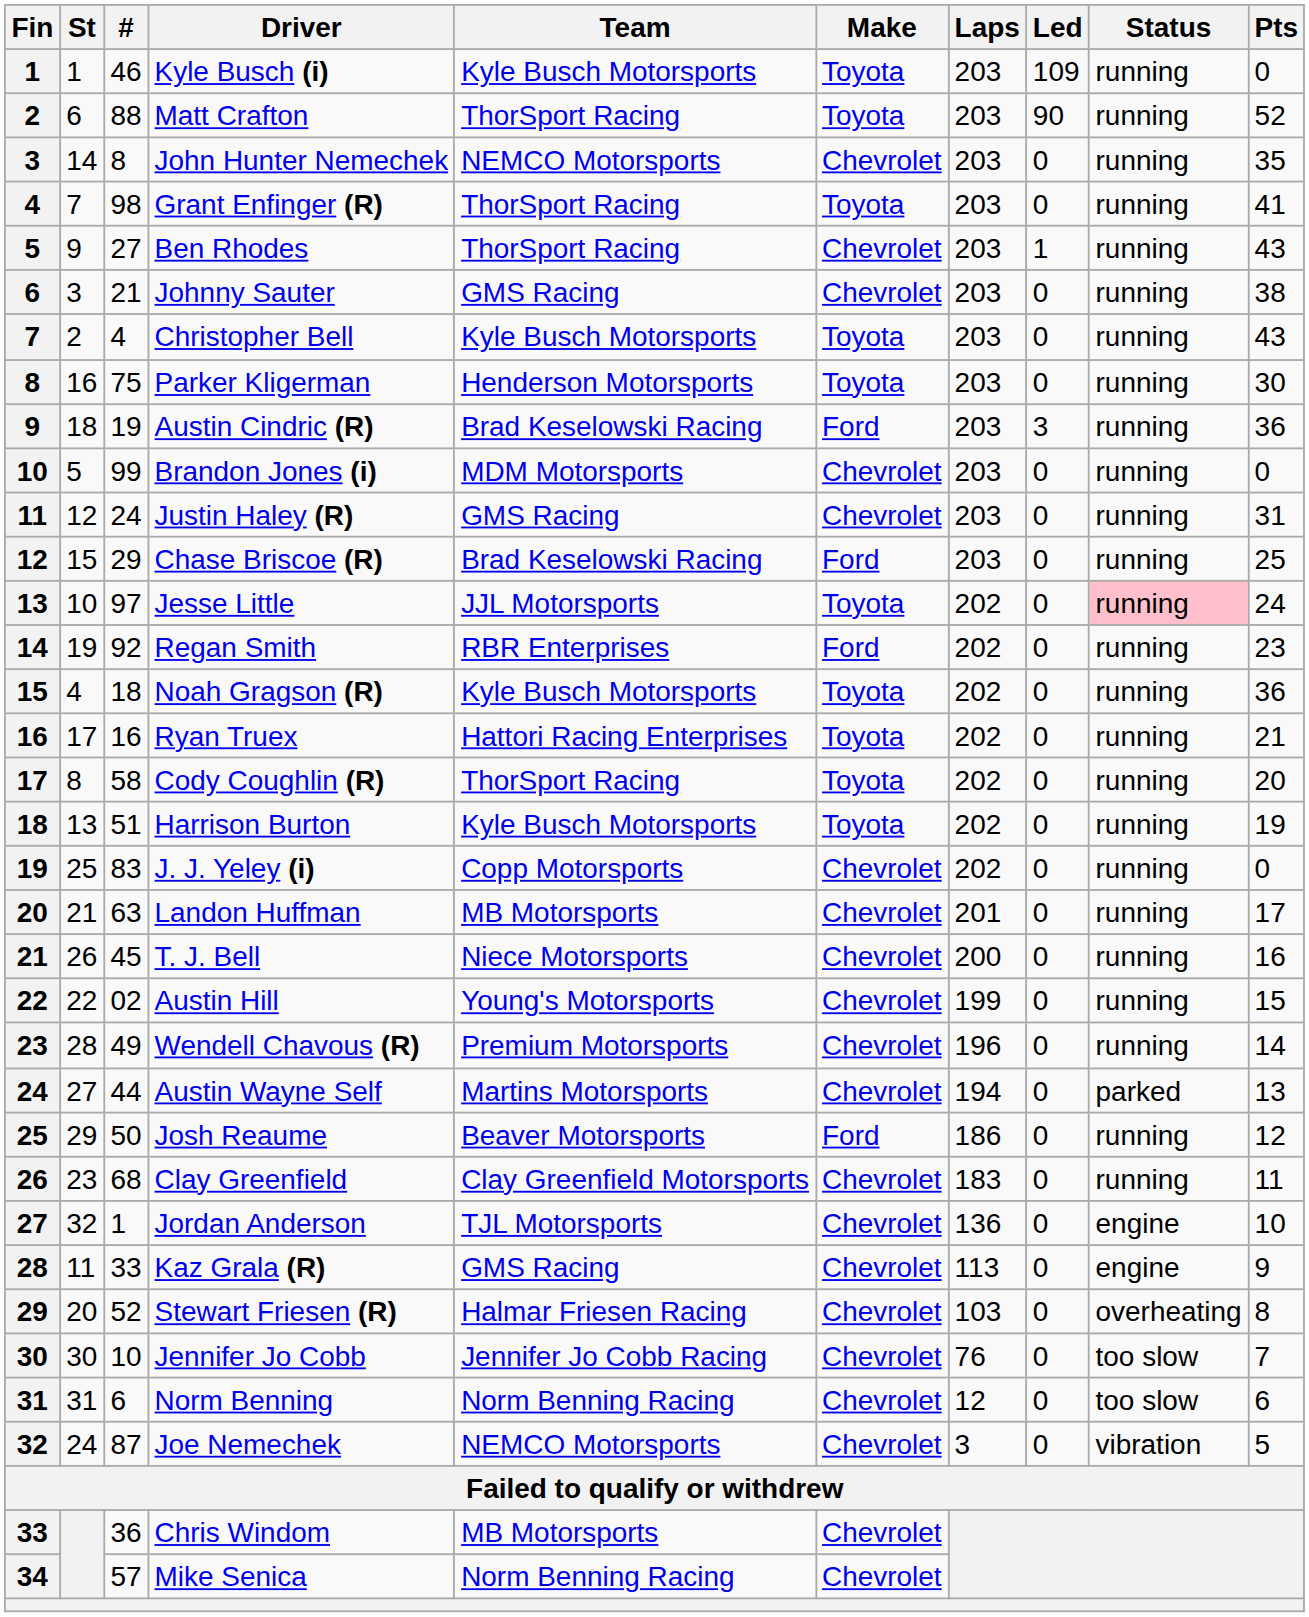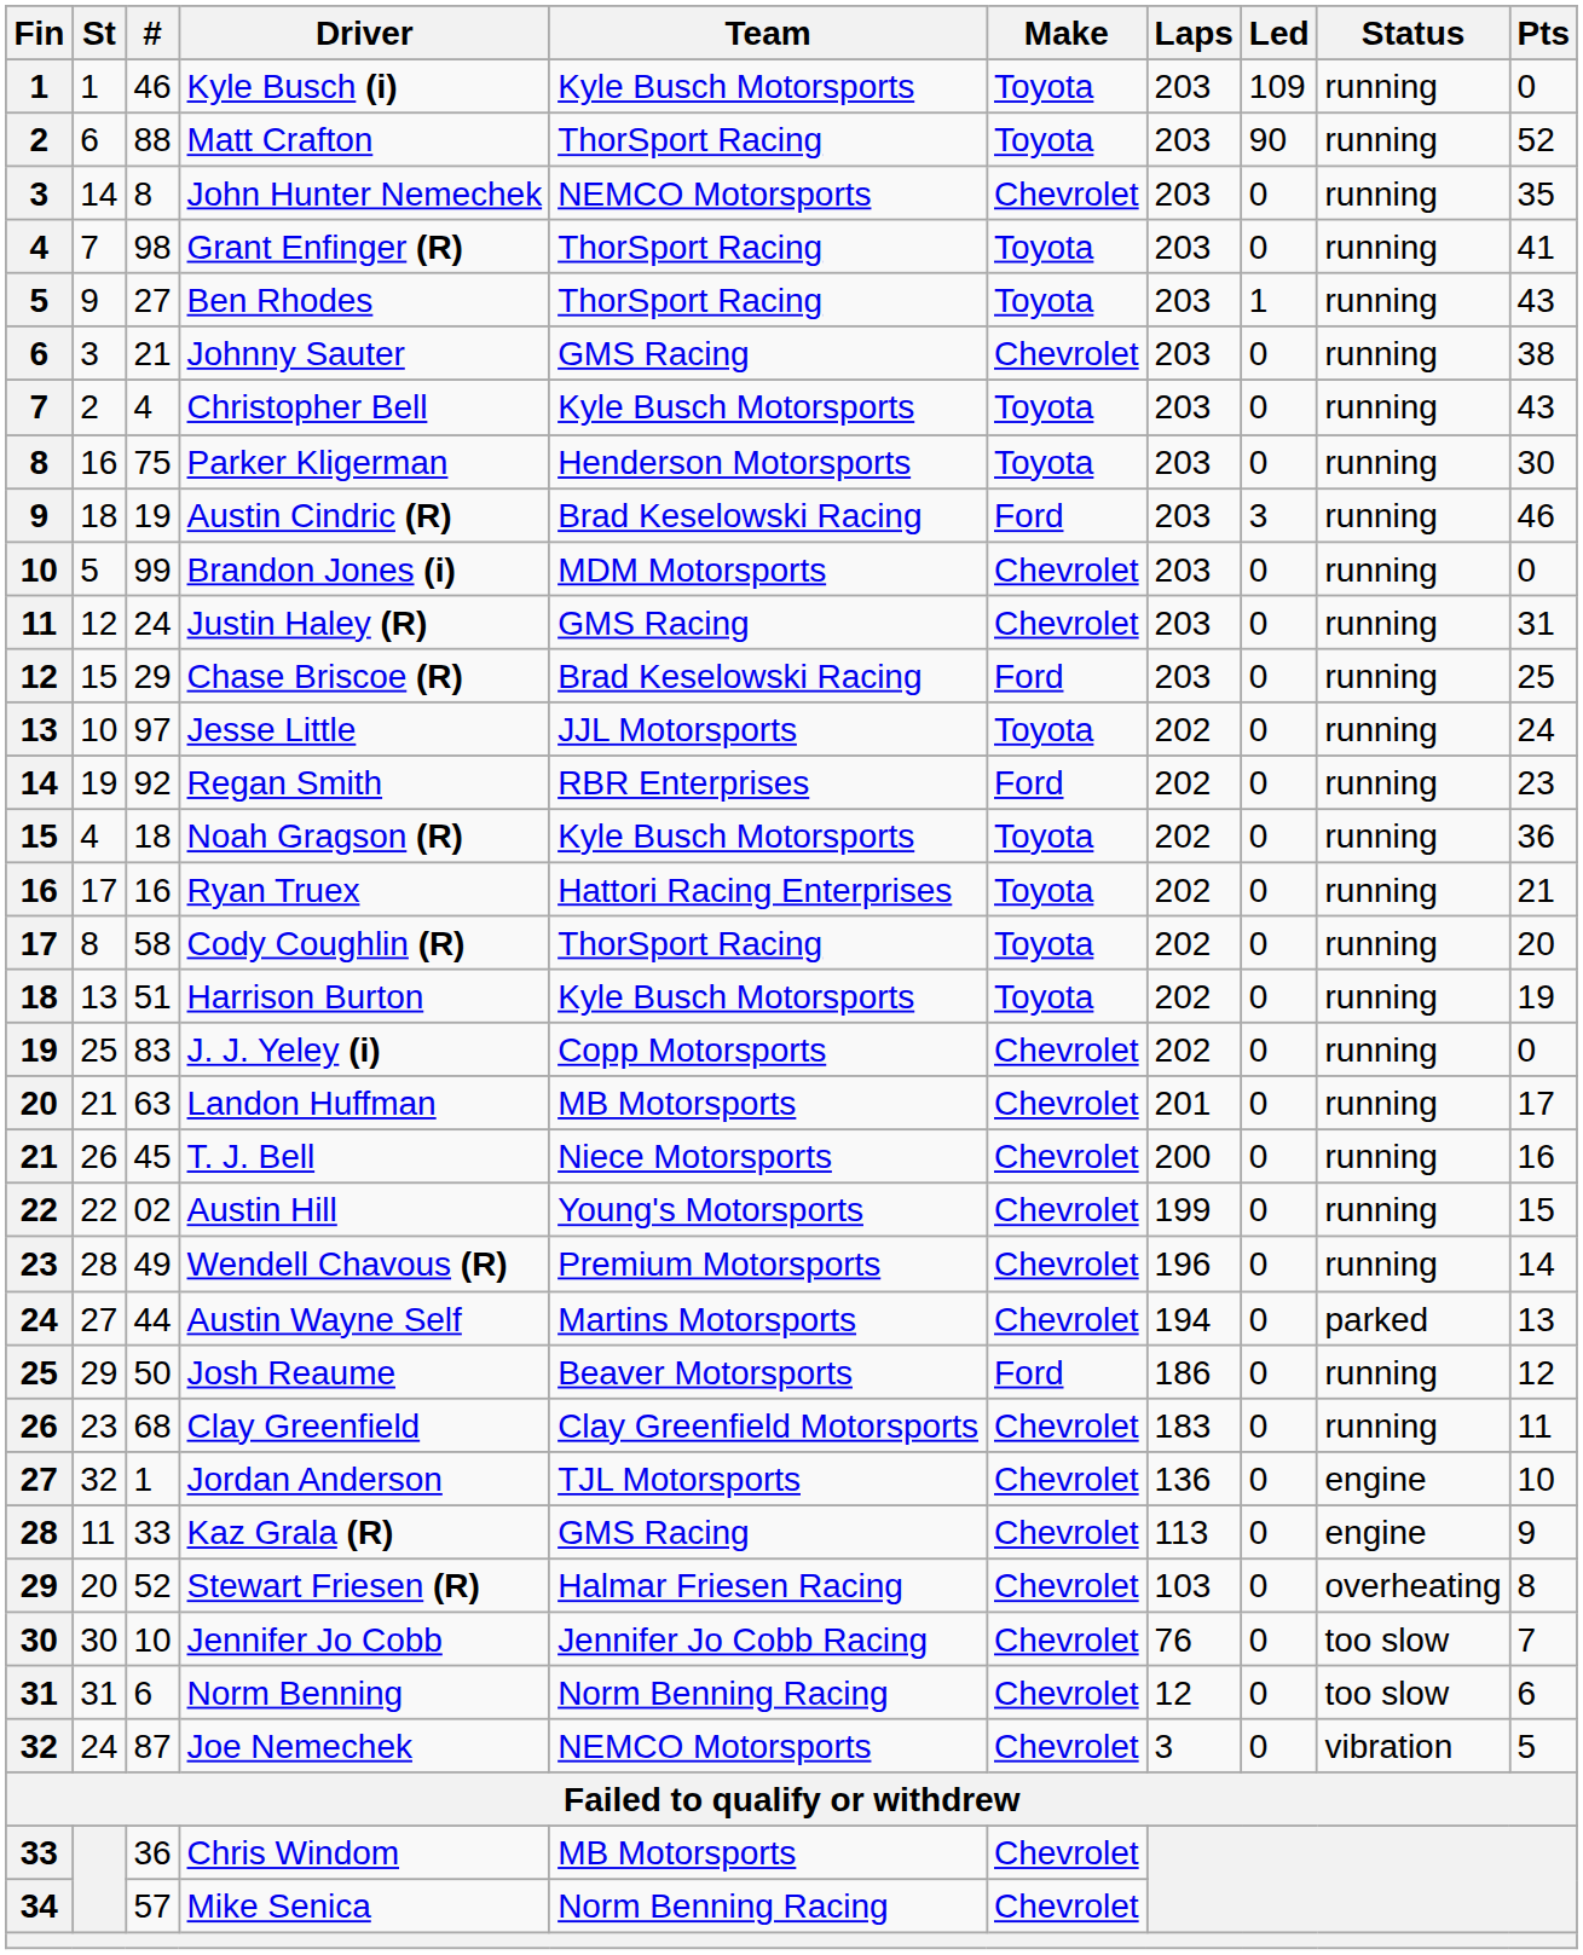 <table class="wikitable" style="font-size:95%">
 <tr>
 <th>Fin</th>
 <th>St</th>
 <th>#</th>
 <th>Driver</th>
 <th>Team</th>
 <th>Make</th>
 <th>Laps</th>
 <th>Led</th>
 <th>Status</th>
 <th>Pts</th>
 </tr>
 <tr>
 <th>1</th>
 <td>1</td>
 <td>46</td>
 <td><a href='#'>Kyle Busch</a> <strong>(i)</strong></td>
 <td><a href='#'>Kyle Busch Motorsports</a></td>
 <td><a href='#'>Toyota</a></td>
 <td>203</td>
 <td>109</td>
 <td>running</td>
 <td>0</td>
 </tr>
 <tr>
 <th>2</th>
 <td>6</td>
 <td>88</td>
 <td><a href='#'>Matt Crafton</a></td>
 <td><a href='#'>ThorSport Racing</a></td>
 <td><a href='#'>Toyota</a></td>
 <td>203</td>
 <td>90</td>
 <td>running</td>
 <td>52</td>
 </tr>
 <tr>
 <th>3</th>
 <td>14</td>
 <td>8</td>
 <td><a href='#'>John Hunter Nemechek</a></td>
 <td><a href='#'>NEMCO Motorsports</a></td>
 <td><a href='#'>Chevrolet</a></td>
 <td>203</td>
 <td>0</td>
 <td>running</td>
 <td>35</td>
 </tr>
 <tr>
 <th>4</th>
 <td>7</td>
 <td>98</td>
 <td><a href='#'>Grant Enfinger</a> <strong>(R)</strong></td>
 <td><a href='#'>ThorSport Racing</a></td>
 <td><a href='#'>Toyota</a></td>
 <td>203</td>
 <td>0</td>
 <td>running</td>
 <td>41</td>
 </tr>
 <tr>
 <th>5</th>
 <td>9</td>
 <td>27</td>
 <td><a href='#'>Ben Rhodes</a></td>
 <td><a href='#'>ThorSport Racing</a></td>
-<td><a href='#'>Chevrolet</a></td>
+<td><a href='#'>Toyota</a></td>
 <td>203</td>
 <td>1</td>
 <td>running</td>
 <td>43</td>
 </tr>
 <tr>
 <th>6</th>
 <td>3</td>
 <td>21</td>
 <td><a href='#'>Johnny Sauter</a></td>
 <td><a href='#'>GMS Racing</a></td>
 <td><a href='#'>Chevrolet</a></td>
 <td>203</td>
 <td>0</td>
 <td>running</td>
 <td>38</td>
 </tr>
 <tr>
 <th>7</th>
 <td>2</td>
 <td>4</td>
 <td><a href='#'>Christopher Bell</a></td>
 <td><a href='#'>Kyle Busch Motorsports</a></td>
 <td><a href='#'>Toyota</a></td>
 <td>203</td>
 <td>0</td>
 <td>running</td>
 <td>43</td>
 </tr>
 <tr>
 <th>8</th>
 <td>16</td>
 <td>75</td>
 <td><a href='#'>Parker Kligerman</a></td>
 <td><a href='#'>Henderson Motorsports</a></td>
 <td><a href='#'>Toyota</a></td>
 <td>203</td>
 <td>0</td>
 <td>running</td>
 <td>30</td>
 </tr>
 <tr>
 <th>9</th>
 <td>18</td>
 <td>19</td>
 <td><a href='#'>Austin Cindric</a> <strong>(R)</strong></td>
 <td><a href='#'>Brad Keselowski Racing</a></td>
 <td><a href='#'>Ford</a></td>
 <td>203</td>
 <td>3</td>
 <td>running</td>
-<td>36</td>
+<td>46</td>
 </tr>
 <tr>
 <th>10</th>
 <td>5</td>
 <td>99</td>
 <td><a href='#'>Brandon Jones</a> <strong>(i)</strong></td>
 <td><a href='#'>MDM Motorsports</a></td>
 <td><a href='#'>Chevrolet</a></td>
 <td>203</td>
 <td>0</td>
 <td>running</td>
 <td>0</td>
 </tr>
 <tr>
 <th>11</th>
 <td>12</td>
 <td>24</td>
 <td><a href='#'>Justin Haley</a> <strong>(R)</strong></td>
 <td><a href='#'>GMS Racing</a></td>
 <td><a href='#'>Chevrolet</a></td>
 <td>203</td>
 <td>0</td>
 <td>running</td>
 <td>31</td>
 </tr>
 <tr>
 <th>12</th>
 <td>15</td>
 <td>29</td>
 <td><a href='#'>Chase Briscoe</a> <strong>(R)</strong></td>
 <td><a href='#'>Brad Keselowski Racing</a></td>
 <td><a href='#'>Ford</a></td>
 <td>203</td>
 <td>0</td>
 <td>running</td>
 <td>25</td>
 </tr>
 <tr>
 <th>13</th>
 <td>10</td>
 <td>97</td>
 <td><a href='#'>Jesse Little</a></td>
 <td><a href='#'>JJL Motorsports</a></td>
 <td><a href='#'>Toyota</a></td>
 <td>202</td>
 <td>0</td>
-<td style="background: pink;">running</td>
+<td>running</td>
 <td>24</td>
 </tr>
 <tr>
 <th>14</th>
 <td>19</td>
 <td>92</td>
 <td><a href='#'>Regan Smith</a></td>
 <td><a href='#'>RBR Enterprises</a></td>
 <td><a href='#'>Ford</a></td>
 <td>202</td>
 <td>0</td>
 <td>running</td>
 <td>23</td>
 </tr>
 <tr>
 <th>15</th>
 <td>4</td>
 <td>18</td>
 <td><a href='#'>Noah Gragson</a> <strong>(R)</strong></td>
 <td><a href='#'>Kyle Busch Motorsports</a></td>
 <td><a href='#'>Toyota</a></td>
 <td>202</td>
 <td>0</td>
 <td>running</td>
 <td>36</td>
 </tr>
 <tr>
 <th>16</th>
 <td>17</td>
 <td>16</td>
 <td><a href='#'>Ryan Truex</a></td>
 <td><a href='#'>Hattori Racing Enterprises</a></td>
 <td><a href='#'>Toyota</a></td>
 <td>202</td>
 <td>0</td>
 <td>running</td>
 <td>21</td>
 </tr>
 <tr>
 <th>17</th>
 <td>8</td>
 <td>58</td>
 <td><a href='#'>Cody Coughlin</a> <strong>(R)</strong></td>
 <td><a href='#'>ThorSport Racing</a></td>
 <td><a href='#'>Toyota</a></td>
 <td>202</td>
 <td>0</td>
 <td>running</td>
 <td>20</td>
 </tr>
 <tr>
 <th>18</th>
 <td>13</td>
 <td>51</td>
 <td><a href='#'>Harrison Burton</a></td>
 <td><a href='#'>Kyle Busch Motorsports</a></td>
 <td><a href='#'>Toyota</a></td>
 <td>202</td>
 <td>0</td>
 <td>running</td>
 <td>19</td>
 </tr>
 <tr>
 <th>19</th>
 <td>25</td>
 <td>83</td>
 <td><a href='#'>J. J. Yeley</a> <strong>(i)</strong></td>
 <td><a href='#'>Copp Motorsports</a></td>
 <td><a href='#'>Chevrolet</a></td>
 <td>202</td>
 <td>0</td>
 <td>running</td>
 <td>0</td>
 </tr>
 <tr>
 <th>20</th>
 <td>21</td>
 <td>63</td>
 <td><a href='#'>Landon Huffman</a></td>
 <td><a href='#'>MB Motorsports</a></td>
 <td><a href='#'>Chevrolet</a></td>
 <td>201</td>
 <td>0</td>
 <td>running</td>
 <td>17</td>
 </tr>
 <tr>
 <th>21</th>
 <td>26</td>
 <td>45</td>
 <td><a href='#'>T. J. Bell</a></td>
 <td><a href='#'>Niece Motorsports</a></td>
 <td><a href='#'>Chevrolet</a></td>
 <td>200</td>
 <td>0</td>
 <td>running</td>
 <td>16</td>
 </tr>
 <tr>
 <th>22</th>
 <td>22</td>
 <td>02</td>
 <td><a href='#'>Austin Hill</a></td>
 <td><a href='#'>Young's Motorsports</a></td>
 <td><a href='#'>Chevrolet</a></td>
 <td>199</td>
 <td>0</td>
 <td>running</td>
 <td>15</td>
 </tr>
 <tr>
 <th>23</th>
 <td>28</td>
 <td>49</td>
 <td><a href='#'>Wendell Chavous</a> <strong>(R)</strong></td>
 <td><a href='#'>Premium Motorsports</a></td>
 <td><a href='#'>Chevrolet</a></td>
 <td>196</td>
 <td>0</td>
 <td>running</td>
 <td>14</td>
 </tr>
 <tr>
 <th>24</th>
 <td>27</td>
 <td>44</td>
 <td><a href='#'>Austin Wayne Self</a></td>
 <td><a href='#'>Martins Motorsports</a></td>
 <td><a href='#'>Chevrolet</a></td>
 <td>194</td>
 <td>0</td>
 <td>parked</td>
 <td>13</td>
 </tr>
 <tr>
 <th>25</th>
 <td>29</td>
 <td>50</td>
 <td><a href='#'>Josh Reaume</a></td>
 <td><a href='#'>Beaver Motorsports</a></td>
 <td><a href='#'>Ford</a></td>
 <td>186</td>
 <td>0</td>
 <td>running</td>
 <td>12</td>
 </tr>
 <tr>
 <th>26</th>
 <td>23</td>
 <td>68</td>
 <td><a href='#'>Clay Greenfield</a></td>
 <td><a href='#'>Clay Greenfield Motorsports</a></td>
 <td><a href='#'>Chevrolet</a></td>
 <td>183</td>
 <td>0</td>
 <td>running</td>
 <td>11</td>
 </tr>
 <tr>
 <th>27</th>
 <td>32</td>
 <td>1</td>
 <td><a href='#'>Jordan Anderson</a></td>
 <td><a href='#'>TJL Motorsports</a></td>
 <td><a href='#'>Chevrolet</a></td>
 <td>136</td>
 <td>0</td>
 <td>engine</td>
 <td>10</td>
 </tr>
 <tr>
 <th>28</th>
 <td>11</td>
 <td>33</td>
 <td><a href='#'>Kaz Grala</a> <strong>(R)</strong></td>
 <td><a href='#'>GMS Racing</a></td>
 <td><a href='#'>Chevrolet</a></td>
 <td>113</td>
 <td>0</td>
 <td>engine</td>
 <td>9</td>
 </tr>
 <tr>
 <th>29</th>
 <td>20</td>
 <td>52</td>
 <td><a href='#'>Stewart Friesen</a> <strong>(R)</strong></td>
 <td><a href='#'>Halmar Friesen Racing</a></td>
 <td><a href='#'>Chevrolet</a></td>
 <td>103</td>
 <td>0</td>
 <td>overheating</td>
 <td>8</td>
 </tr>
 <tr>
 <th>30</th>
 <td>30</td>
 <td>10</td>
 <td><a href='#'>Jennifer Jo Cobb</a></td>
 <td><a href='#'>Jennifer Jo Cobb Racing</a></td>
 <td><a href='#'>Chevrolet</a></td>
 <td>76</td>
 <td>0</td>
 <td>too slow</td>
 <td>7</td>
 </tr>
 <tr>
 <th>31</th>
 <td>31</td>
 <td>6</td>
 <td><a href='#'>Norm Benning</a></td>
 <td><a href='#'>Norm Benning Racing</a></td>
 <td><a href='#'>Chevrolet</a></td>
 <td>12</td>
 <td>0</td>
 <td>too slow</td>
 <td>6</td>
 </tr>
 <tr>
 <th>32</th>
 <td>24</td>
 <td>87</td>
 <td><a href='#'>Joe Nemechek</a></td>
 <td><a href='#'>NEMCO Motorsports</a></td>
 <td><a href='#'>Chevrolet</a></td>
 <td>3</td>
 <td>0</td>
 <td>vibration</td>
 <td>5</td>
 </tr>
 <tr>
 <th colspan="10">Failed to qualify or withdrew</th>
 </tr>
 <tr>
 <th>33</th>
 <th rowspan="2"></th>
 <td>36</td>
 <td><a href='#'>Chris Windom</a></td>
 <td><a href='#'>MB Motorsports</a></td>
 <td><a href='#'>Chevrolet</a></td>
 <th colspan="4" rowspan="2"></th>
 </tr>
 <tr>
 <th>34</th>
 <td>57</td>
 <td><a href='#'>Mike Senica</a></td>
 <td><a href='#'>Norm Benning Racing</a></td>
 <td><a href='#'>Chevrolet</a></td>
 </tr>
 <tr>
 <th colspan="10"></th>
 </tr>
 </table>
